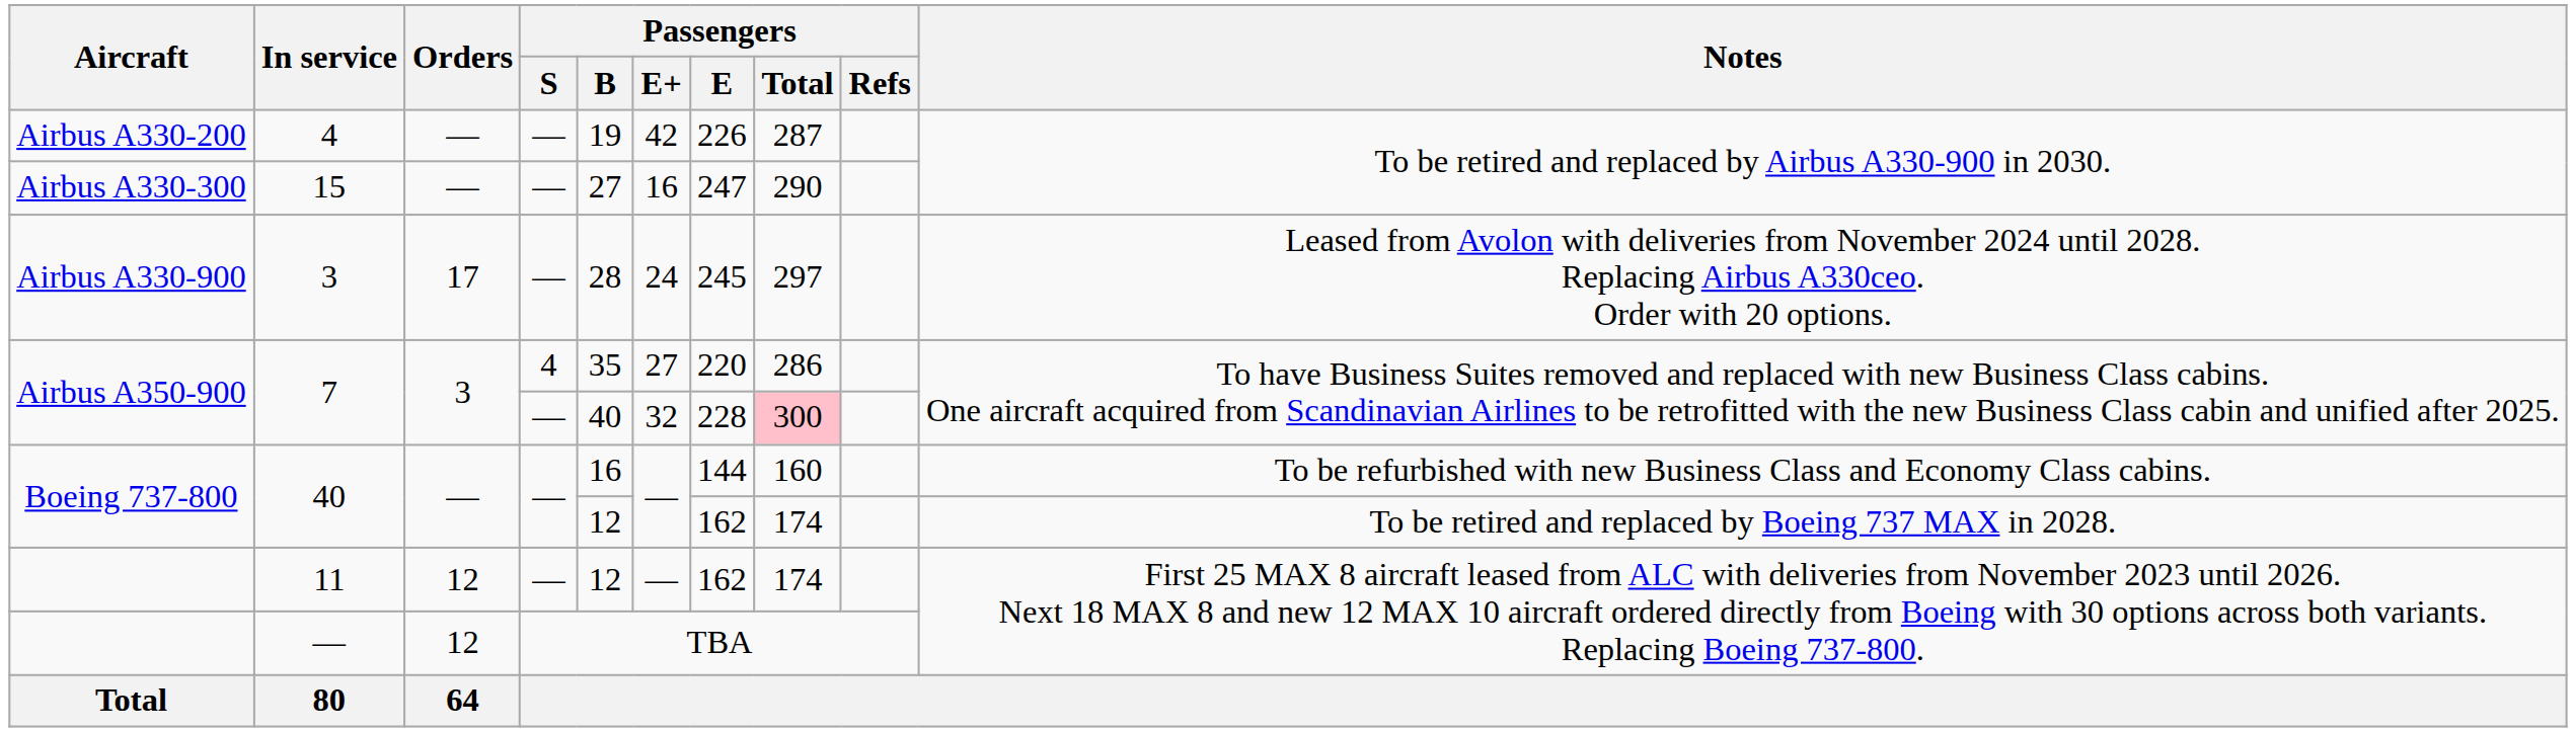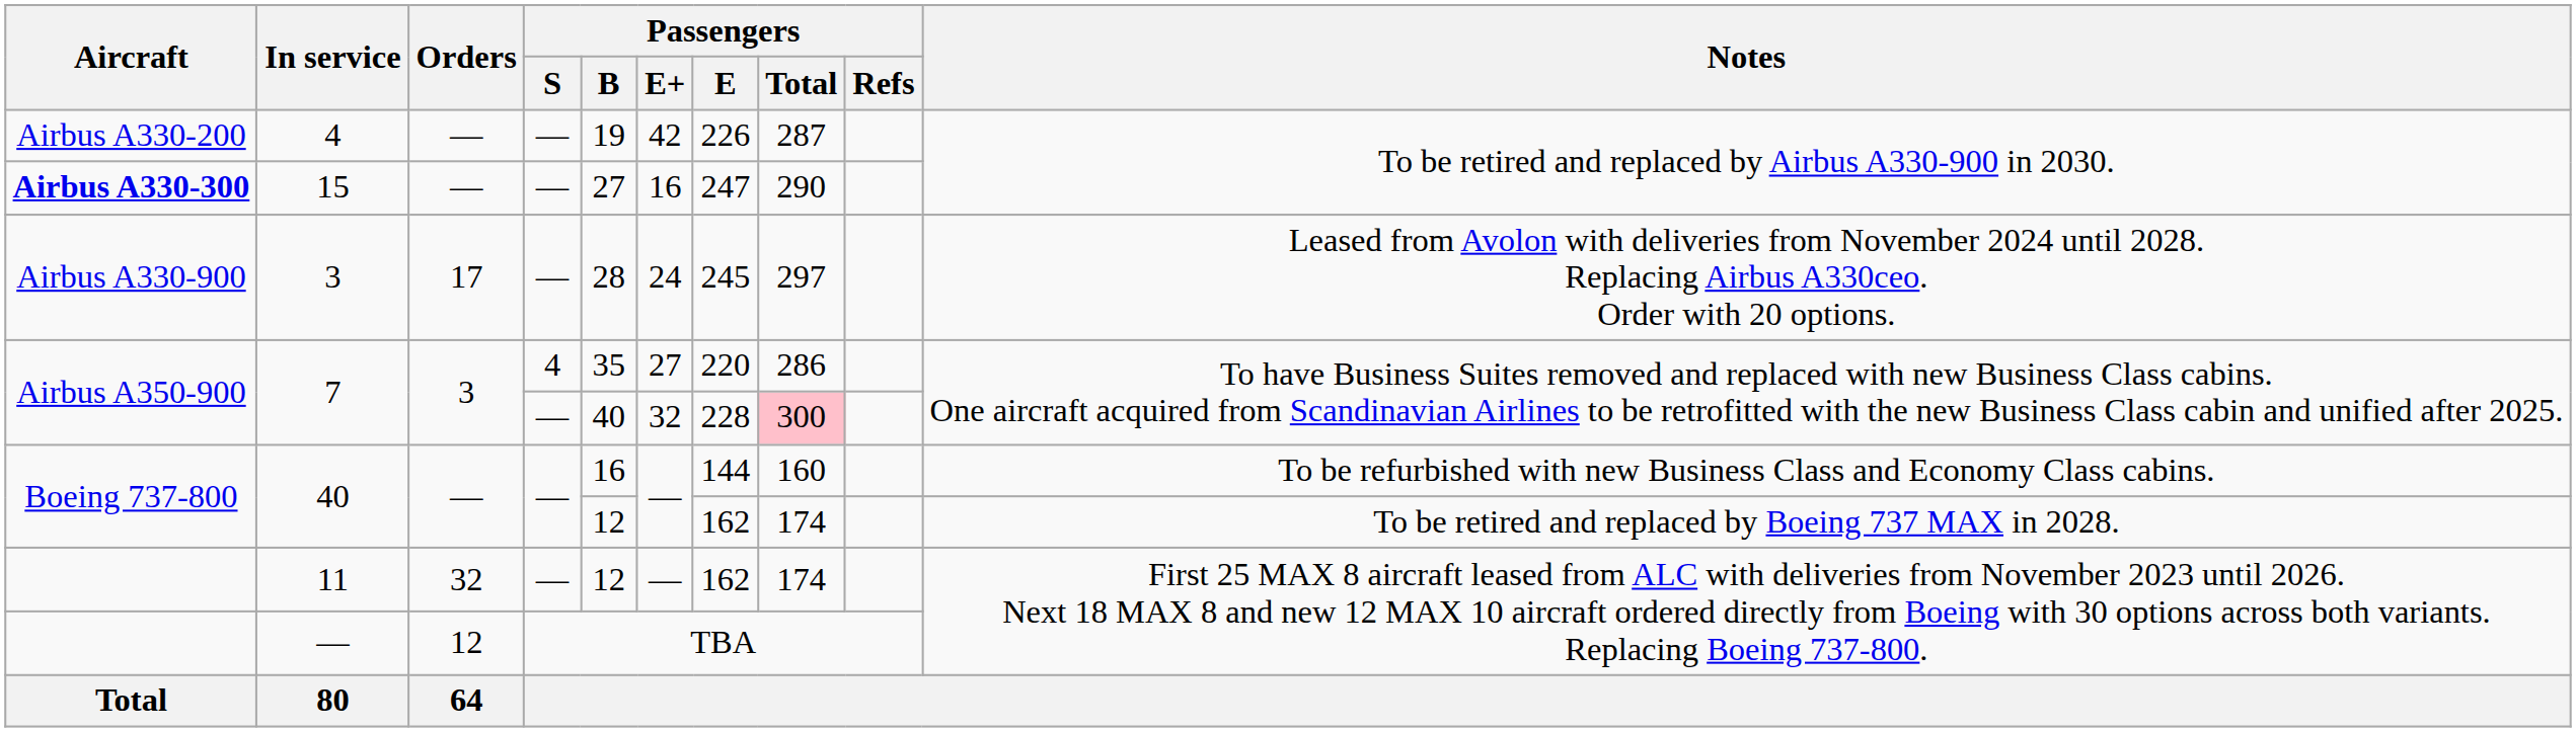 <table class="wikitable" style="margin:0.5em auto;text-align:center;">
 <tr>
 <th rowspan="2">Aircraft</th>
 <th rowspan="2">In service</th>
 <th rowspan="2">Orders</th>
 <th colspan="6">Passengers</th>
 <th rowspan="2">Notes</th>
 </tr>
 <tr>
 <th style="width:20px;"><abbr>S</abbr></th>
 <th style="width:20px;"><abbr>B</abbr></th>
 <th style="width:20px;"><abbr>E+</abbr></th>
 <th style="width:20px;"><abbr>E</abbr></th>
 <th style="width:20px;">Total</th>
 <th style="width:20px;">Refs</th>
 </tr>
 <tr>
 <td><a href='#'>Airbus A330-200</a></td>
 <td>4</td>
 <td>—</td>
 <td>—</td>
 <td>19</td>
 <td>42</td>
 <td>226</td>
 <td>287</td>
 <td></td>
 <td rowspan="2">To be retired and replaced by <a href='#'>Airbus A330-900</a> in 2030.</td>
 </tr>
 <tr>
-<td><a href='#'>Airbus A330-300</a></td>
+<td><strong><a href='#'>Airbus A330-300</a></strong></td>
 <td>15</td>
 <td>—</td>
 <td>—</td>
 <td>27</td>
 <td>16</td>
 <td>247</td>
 <td>290</td>
 <td></td>
 </tr>
 <tr>
 <td><a href='#'>Airbus A330-900</a></td>
 <td>3</td>
 <td>17</td>
 <td>—</td>
 <td>28</td>
 <td>24</td>
 <td>245</td>
 <td>297</td>
 <td></td>
 <td>Leased from <a href='#'>Avolon</a> with deliveries from November 2024 until 2028.<br>Replacing <a href='#'>Airbus A330ceo</a>.<br>Order with 20 options.</td>
 </tr>
 <tr>
 <td rowspan="2"><a href='#'>Airbus A350-900</a></td>
 <td rowspan="2">7</td>
 <td rowspan="2">3</td>
 <td>4</td>
 <td>35</td>
 <td>27</td>
 <td>220</td>
 <td>286</td>
 <td></td>
 <td rowspan="2">To have Business Suites removed and replaced with new Business Class cabins.<br>One aircraft acquired from <a href='#'>Scandinavian Airlines</a> to be retrofitted with the new Business Class cabin and unified after 2025.</td>
 </tr>
 <tr>
 <td>—</td>
 <td>40</td>
 <td>32</td>
 <td>228</td>
 <td style="background: pink;">300</td>
 <td></td>
 </tr>
 <tr>
 <td rowspan="2"><a href='#'>Boeing 737-800</a></td>
 <td rowspan="2">40</td>
 <td rowspan="2">—</td>
 <td rowspan="2">—</td>
 <td>16</td>
 <td rowspan="2">—</td>
 <td>144</td>
 <td>160</td>
 <td></td>
 <td>To be refurbished with new Business Class and Economy Class cabins.</td>
 </tr>
 <tr>
 <td>12</td>
 <td>162</td>
 <td>174</td>
 <td></td>
 <td>To be retired and replaced by <a href='#'>Boeing 737 MAX</a> in 2028.</td>
 </tr>
 <tr>
 <td></td>
 <td>11</td>
-<td>12</td>
+<td>32</td>
 <td>—</td>
 <td>12</td>
 <td>—</td>
 <td>162</td>
 <td>174</td>
 <td></td>
 <td rowspan="2">First 25 MAX 8 aircraft leased from <a href='#'>ALC</a> with deliveries from November 2023 until 2026.<br>Next 18 MAX 8 and new 12 MAX 10 aircraft ordered directly from <a href='#'>Boeing</a> with 30 options across both variants.<br>Replacing <a href='#'>Boeing 737-800</a>.</td>
 </tr>
 <tr>
 <td></td>
 <td>—</td>
 <td>12</td>
 <td colspan="6"><abbr>TBA</abbr></td>
 </tr>
 <tr>
 <th>Total</th>
 <th>80</th>
 <th>64</th>
 <th colspan="7"></th>
 </tr>
 </table>
